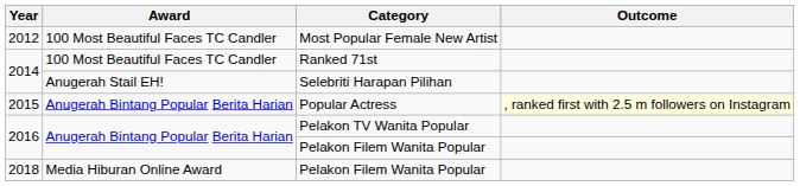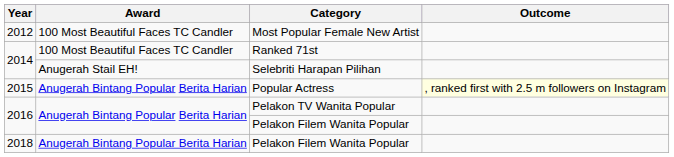 <table class="wikitable">
 <tr style="background:#96c; text-align:center;">
 <th style="text-align:center;">Year</th>
 <th>Award</th>
 <th>Category</th>
 <th>Outcome</th>
 </tr>
 <tr>
 <td>2012</td>
 <td>100 Most Beautiful Faces TC Candler</td>
 <td>Most Popular Female New Artist</td>
 <td></td>
 </tr>
 <tr>
 <td rowspan='2'>2014</td>
 <td>100 Most Beautiful Faces TC Candler</td>
 <td>Ranked 71st</td>
 <td></td>
 </tr>
 <tr>
 <td>Anugerah Stail EH!</td>
 <td>Selebriti Harapan Pilihan</td>
 <td></td>
 </tr>
 <tr>
 <td>2015</td>
 <td><a href='#'>Anugerah Bintang Popular</a> <a href='#'>Berita Harian</a></td>
 <td>Popular Actress</td>
 <td style="background: lightyellow;">, ranked first with 2.5 m followers on Instagram</td>
 </tr>
 <tr>
 <td rowspan="2">2016</td>
 <td rowspan="2"><a href='#'>Anugerah Bintang Popular</a> <a href='#'>Berita Harian</a></td>
 <td>Pelakon TV Wanita Popular</td>
 <td></td>
 </tr>
 <tr>
 <td>Pelakon Filem Wanita Popular</td>
 <td></td>
 </tr>
 <tr>
 <td>2018</td>
-<td>Media Hiburan Online Award</td>
+<td><a href='#'>Anugerah Bintang Popular Berita Harian</a></td>
 <td>Pelakon Filem  Wanita Popular</td>
 <td></td>
 </tr>
 </table>
